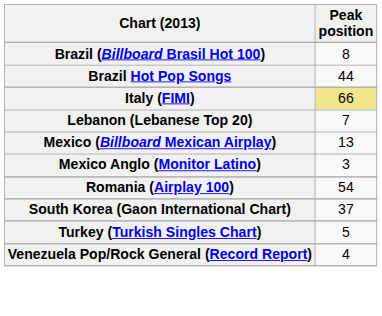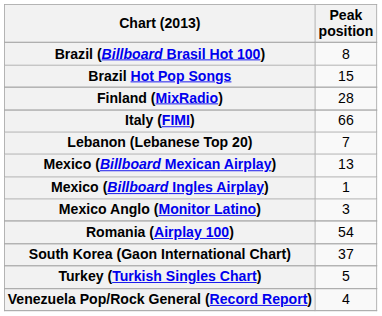 <table class="wikitable sortable plainrowheaders" style="text-align:center">
 <tr>
 <th align="center">Chart (2013)</th>
 <th style="text-align:center;">Peak<br>position</th>
 </tr>
 <tr>
 </tr>
 <tr>
 </tr>
 <tr>
 </tr>
 <tr>
 </tr>
 <tr>
 <th scope="row">Brazil (<a href='#'><em>Billboard</em> Brasil Hot 100</a>)</th>
 <td style="text-align:center;">8</td>
 </tr>
 <tr>
 <th scope="row">Brazil <a href='#'>Hot Pop Songs</a></th>
-<td style="text-align:center;">44</td>
+<td style="text-align:center;">15</td>
 </tr>
 <tr>
 </tr>
 <tr>
 </tr>
 <tr>
 </tr>
 <tr>
+</tr>
+<tr>
+<th scope="row">Finland (<a href='#'>MixRadio</a>)</th>
+<td style="text-align:center;">28</td>
 </tr>
 <tr>
 </tr>
 <tr>
 </tr>
 <tr>
 </tr>
 <tr>
 </tr>
 <tr>
 <th scope="row">Italy (<a href='#'>FIMI</a>)</th>
-<td style="background: khaki; text-align:center;">66</td>
+<td style="text-align:center;">66</td>
 </tr>
 <tr>
 <th scope="row">Lebanon (Lebanese Top 20)</th>
 <td style="text-align:center;">7</td>
 </tr>
 <tr>
 <th scope="row">Mexico (<a href='#'><em>Billboard</em> Mexican Airplay</a>)</th>
 <td style="text-align:center;">13</td>
+</tr>
+<tr>
+<th scope="row">Mexico (<a href='#'><em>Billboard</em> Ingles Airplay</a>)</th>
+<td style="text-align:center;">1</td>
 </tr>
 <tr>
 <th scope="row">Mexico Anglo (<a href='#'>Monitor Latino</a>)</th>
 <td style="text-align:center;">3</td>
 </tr>
 <tr>
 </tr>
 <tr>
 </tr>
 <tr>
 </tr>
 <tr>
 <th scope="row">Romania (<a href='#'>Airplay 100</a>)</th>
 <td style="text-align:center;">54</td>
 </tr>
 <tr>
 </tr>
 <tr>
 </tr>
 <tr>
 </tr>
 <tr>
 <th scope="row">South Korea (Gaon International Chart)</th>
 <td style="text-align:center;">37</td>
 </tr>
 <tr>
 </tr>
 <tr>
 </tr>
 <tr>
 <th scope="row">Turkey  (<a href='#'>Turkish Singles Chart</a>)</th>
 <td style="text-align:center;">5</td>
 </tr>
 <tr>
 </tr>
 <tr>
 </tr>
 <tr>
 </tr>
 <tr>
 </tr>
 <tr>
 </tr>
 <tr>
 </tr>
 <tr>
 </tr>
 <tr>
 </tr>
 <tr>
 </tr>
 <tr>
 <th scope="row">Venezuela Pop/Rock General (<a href='#'>Record Report</a>)</th>
 <td align="center">4</td>
 </tr>
 <tr>
 </tr>
 </table>
